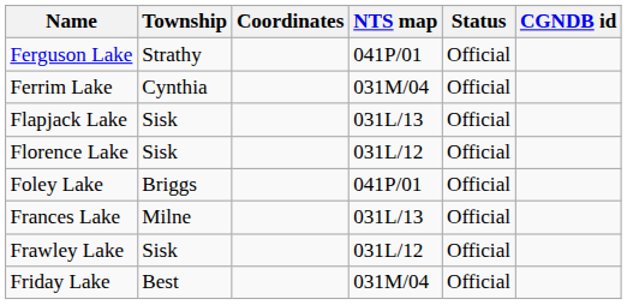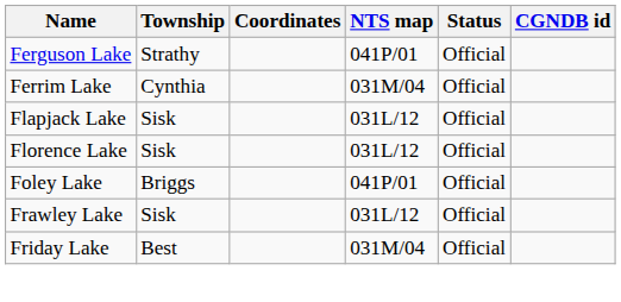 <table class="wikitable sortable">
 <tr>
 <th>Name</th>
 <th>Township</th>
 <th data-sort-type="number">Coordinates</th>
 <th><a href='#'>NTS</a> map</th>
 <th data-sort-type="number">Status</th>
 <th><a href='#'>CGNDB</a> id</th>
 </tr>
 <tr>
 <td><a href='#'>Ferguson Lake</a></td>
 <td>Strathy</td>
 <td></td>
 <td>041P/01</td>
 <td>Official</td>
 <td></td>
 </tr>
 <tr>
 <td>Ferrim Lake</td>
 <td>Cynthia</td>
 <td></td>
 <td>031M/04</td>
 <td>Official</td>
 <td></td>
 </tr>
 <tr>
 <td>Flapjack Lake</td>
 <td>Sisk</td>
 <td></td>
-<td>031L/13</td>
+<td>031L/12</td>
 <td>Official</td>
 <td></td>
 </tr>
 <tr>
 <td>Florence Lake</td>
 <td>Sisk</td>
 <td></td>
 <td>031L/12</td>
 <td>Official</td>
 <td></td>
 </tr>
 <tr>
 <td>Foley Lake</td>
 <td>Briggs</td>
 <td></td>
 <td>041P/01</td>
 <td>Official</td>
 <td></td>
 </tr>
 <tr>
-<td>Frances Lake</td>
-<td>Milne</td>
-<td></td>
-<td>031L/13</td>
-<td>Official</td>
-<td></td>
-</tr>
-<tr>
 <td>Frawley Lake</td>
 <td>Sisk</td>
 <td></td>
 <td>031L/12</td>
 <td>Official</td>
 <td></td>
 </tr>
 <tr>
 <td>Friday Lake</td>
 <td>Best</td>
 <td></td>
 <td>031M/04</td>
 <td>Official</td>
 <td></td>
 </tr>
 </table>
